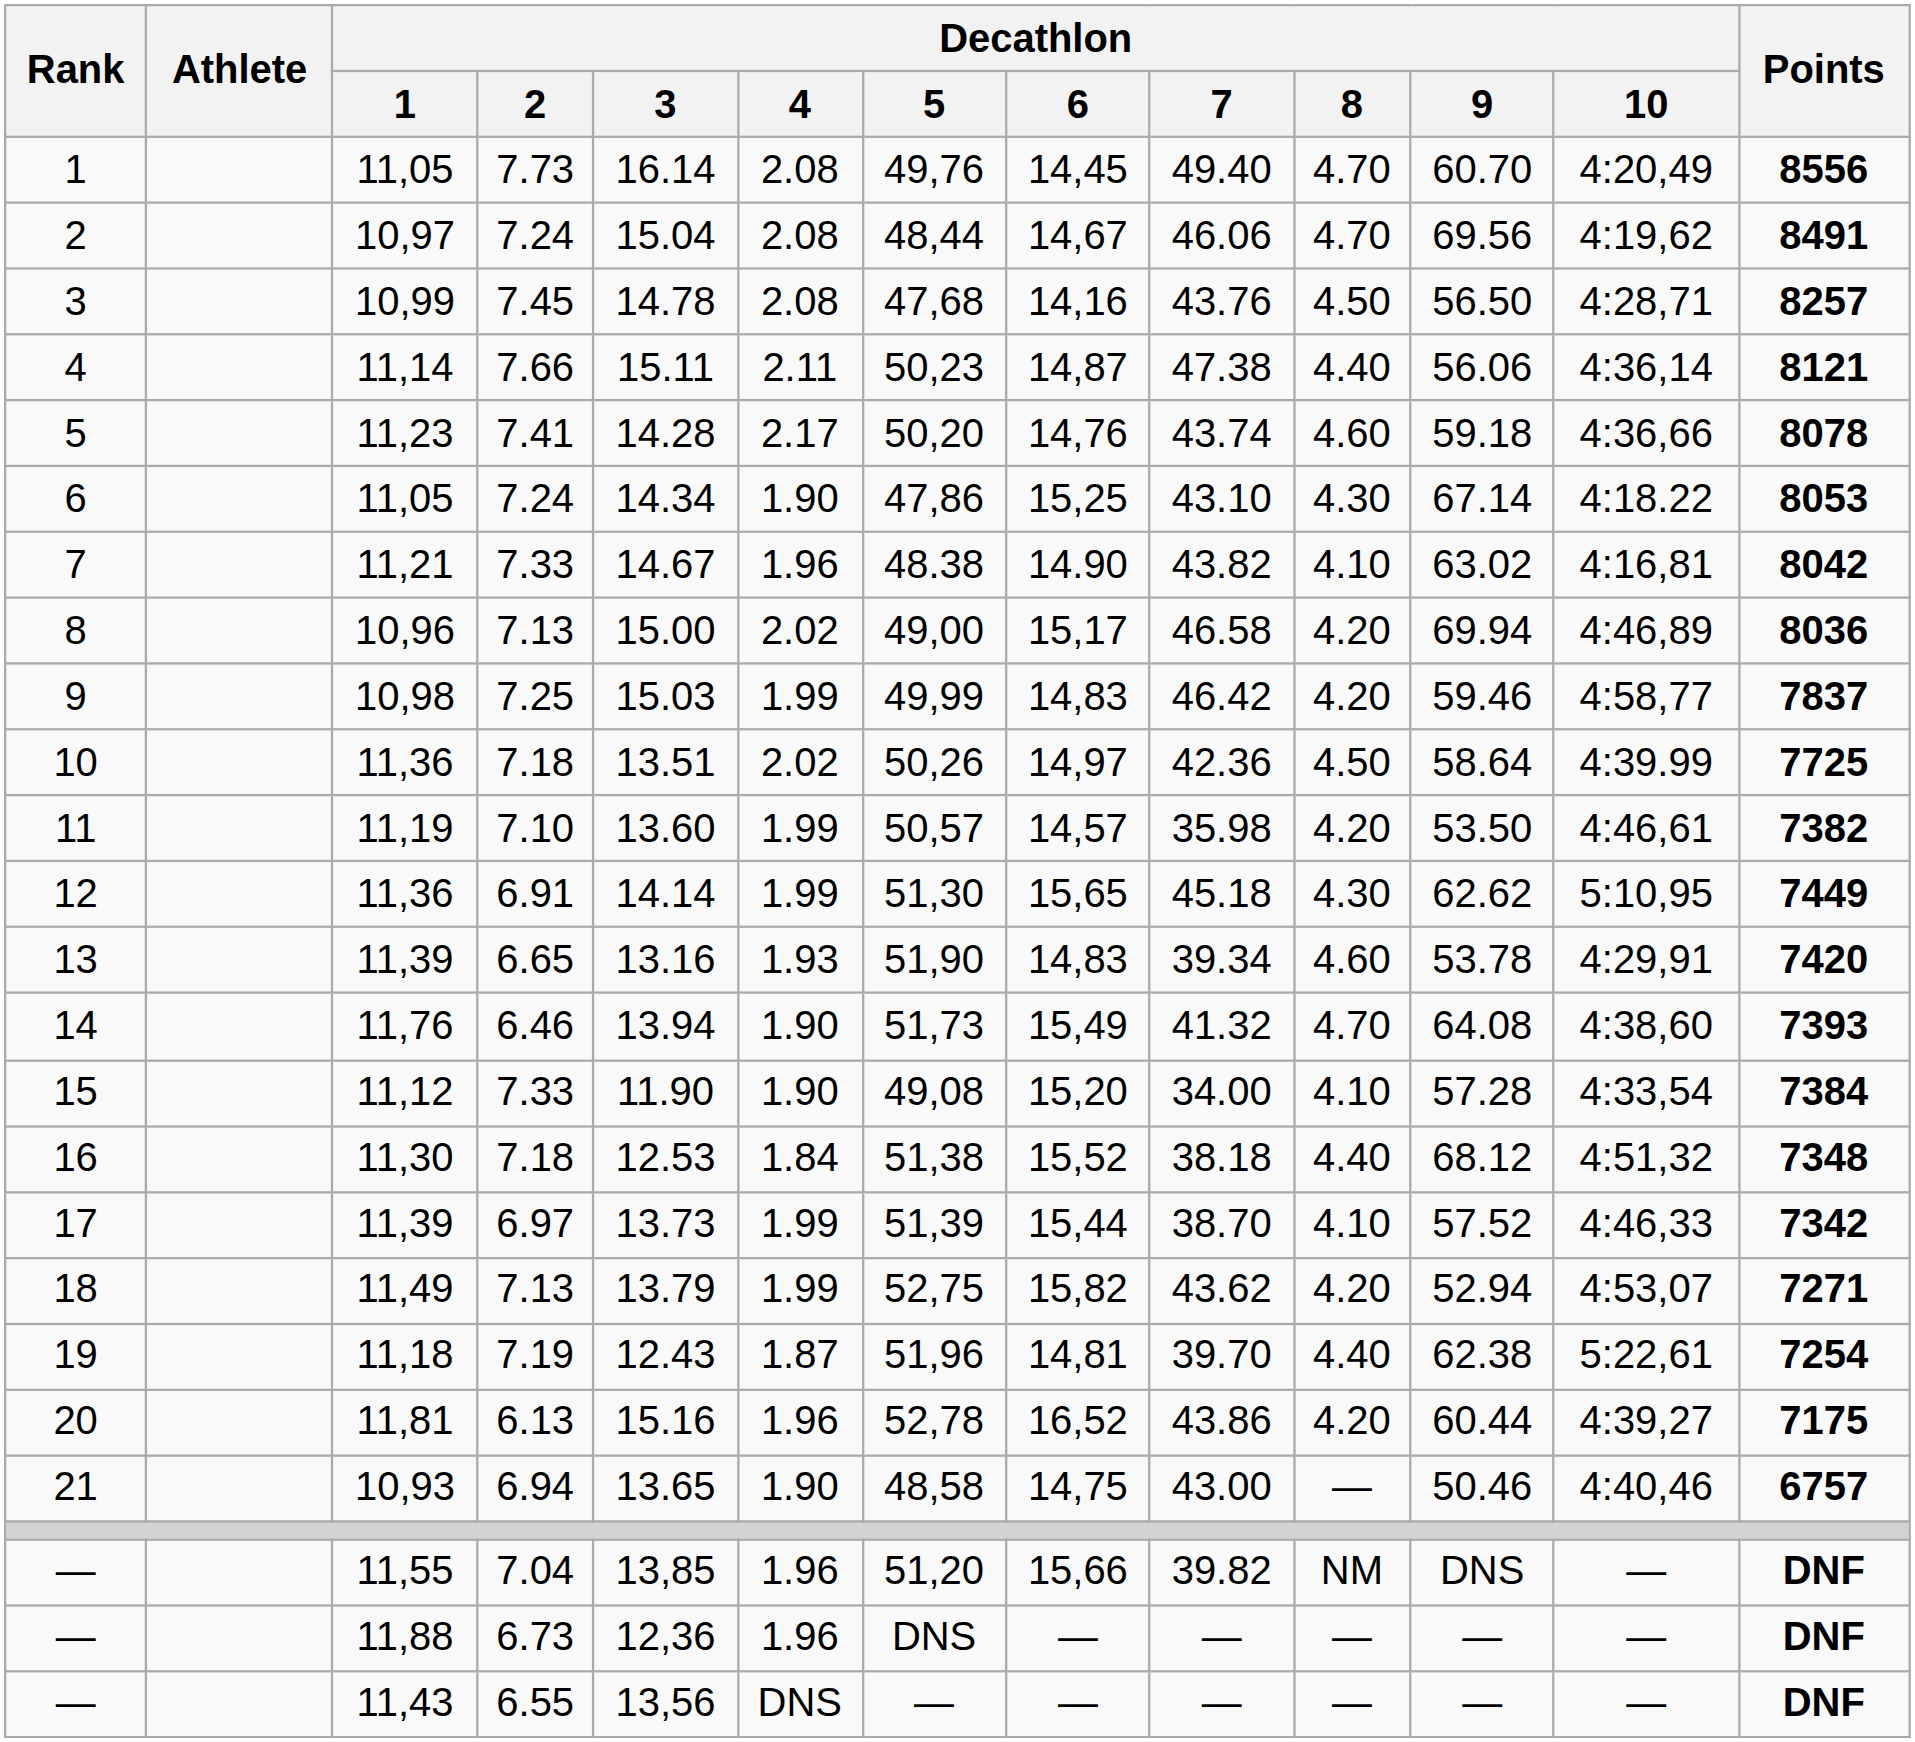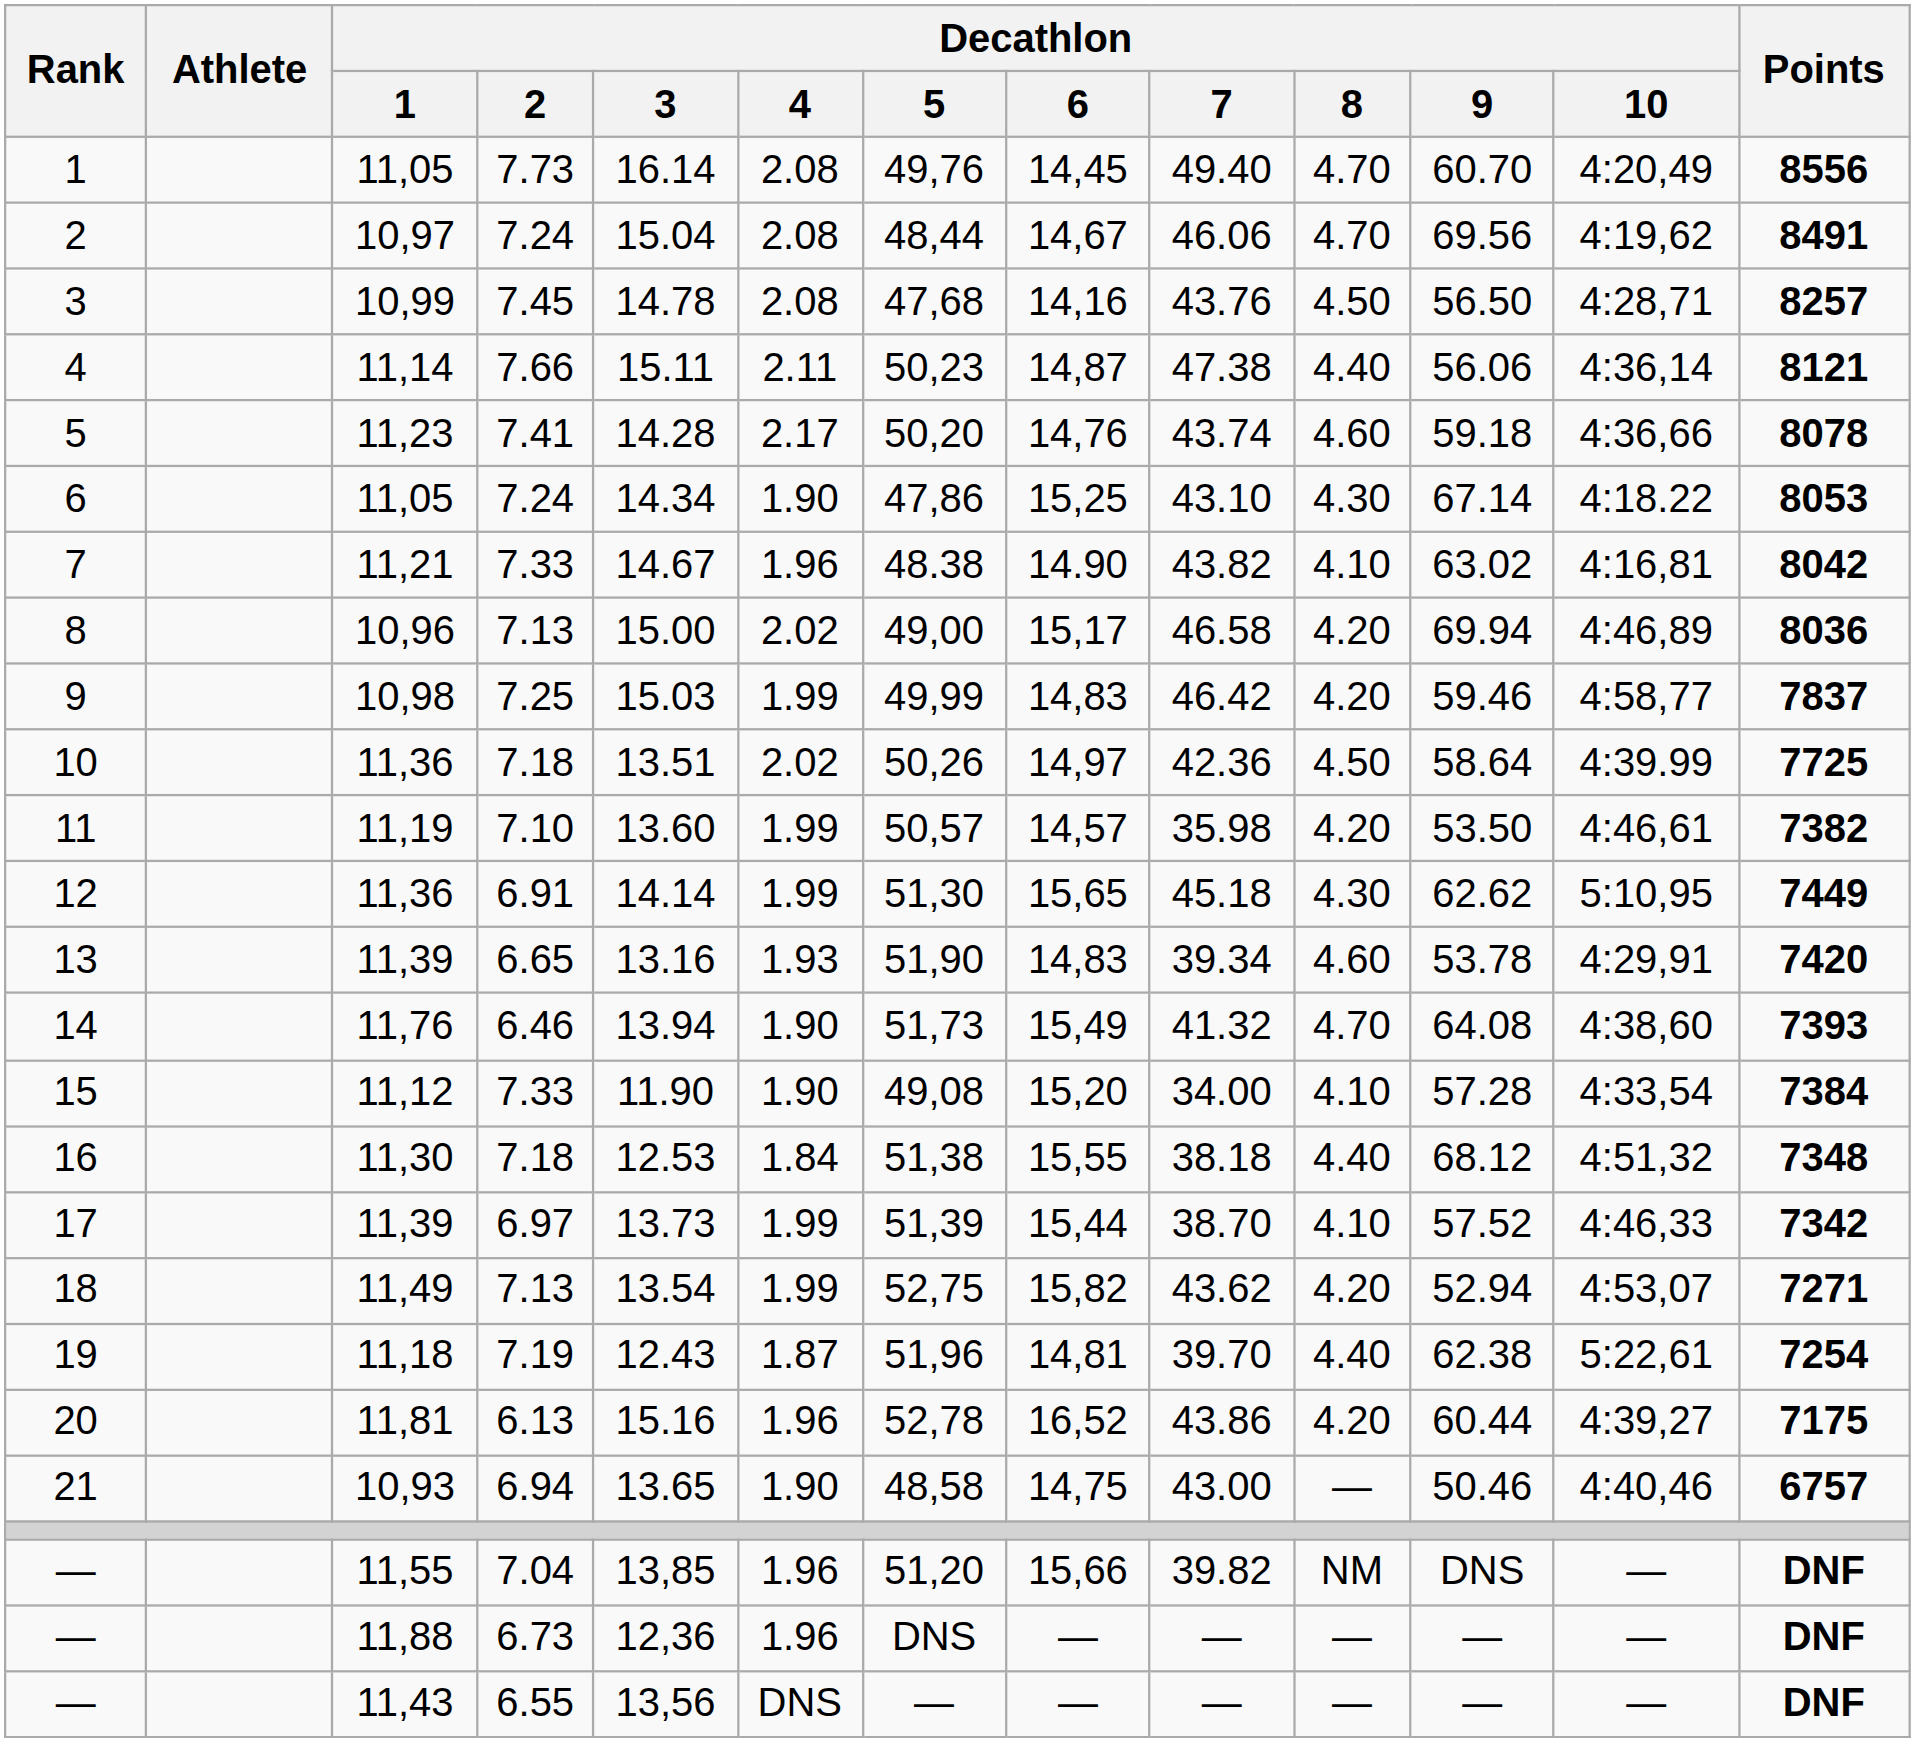 <table class="wikitable" style=" text-align:center; font-size:110%;" width="95%">
 <tr>
 <th rowspan="2">Rank</th>
 <th rowspan="2">Athlete</th>
 <th colspan="10">Decathlon</th>
 <th rowspan="2">Points</th>
 </tr>
 <tr>
 <th>1</th>
 <th>2</th>
 <th>3</th>
 <th>4</th>
 <th>5</th>
 <th>6</th>
 <th>7</th>
 <th>8</th>
 <th>9</th>
 <th>10</th>
 </tr>
 <tr>
 <td>1</td>
 <td align=left></td>
 <td>11,05</td>
 <td>7.73</td>
 <td>16.14</td>
 <td>2.08</td>
 <td>49,76</td>
 <td>14,45</td>
 <td>49.40</td>
 <td>4.70</td>
 <td>60.70</td>
 <td>4:20,49</td>
 <td><strong>8556</strong></td>
 </tr>
 <tr>
 <td>2</td>
 <td align=left></td>
 <td>10,97</td>
 <td>7.24</td>
 <td>15.04</td>
 <td>2.08</td>
 <td>48,44</td>
 <td>14,67</td>
 <td>46.06</td>
 <td>4.70</td>
 <td>69.56</td>
 <td>4:19,62</td>
 <td><strong>8491</strong></td>
 </tr>
 <tr>
 <td>3</td>
 <td align=left></td>
 <td>10,99</td>
 <td>7.45</td>
 <td>14.78</td>
 <td>2.08</td>
 <td>47,68</td>
 <td>14,16</td>
 <td>43.76</td>
 <td>4.50</td>
 <td>56.50</td>
 <td>4:28,71</td>
 <td><strong>8257</strong></td>
 </tr>
 <tr>
 <td>4</td>
 <td align=left></td>
 <td>11,14</td>
 <td>7.66</td>
 <td>15.11</td>
 <td>2.11</td>
 <td>50,23</td>
 <td>14,87</td>
 <td>47.38</td>
 <td>4.40</td>
 <td>56.06</td>
 <td>4:36,14</td>
 <td><strong>8121</strong></td>
 </tr>
 <tr>
 <td>5</td>
 <td align=left></td>
 <td>11,23</td>
 <td>7.41</td>
 <td>14.28</td>
 <td>2.17</td>
 <td>50,20</td>
 <td>14,76</td>
 <td>43.74</td>
 <td>4.60</td>
 <td>59.18</td>
 <td>4:36,66</td>
 <td><strong>8078</strong></td>
 </tr>
 <tr>
 <td>6</td>
 <td align=left></td>
 <td>11,05</td>
 <td>7.24</td>
 <td>14.34</td>
 <td>1.90</td>
 <td>47,86</td>
 <td>15,25</td>
 <td>43.10</td>
 <td>4.30</td>
 <td>67.14</td>
 <td>4:18.22</td>
 <td><strong>8053</strong></td>
 </tr>
 <tr>
 <td>7</td>
 <td align=left></td>
 <td>11,21</td>
 <td>7.33</td>
 <td>14.67</td>
 <td>1.96</td>
 <td>48.38</td>
 <td>14.90</td>
 <td>43.82</td>
 <td>4.10</td>
 <td>63.02</td>
 <td>4:16,81</td>
 <td><strong>8042</strong></td>
 </tr>
 <tr>
 <td>8</td>
 <td align=left></td>
 <td>10,96</td>
 <td>7.13</td>
 <td>15.00</td>
 <td>2.02</td>
 <td>49,00</td>
 <td>15,17</td>
 <td>46.58</td>
 <td>4.20</td>
 <td>69.94</td>
 <td>4:46,89</td>
 <td><strong>8036</strong></td>
 </tr>
 <tr>
 <td>9</td>
 <td align=left></td>
 <td>10,98</td>
 <td>7.25</td>
 <td>15.03</td>
 <td>1.99</td>
 <td>49,99</td>
 <td>14,83</td>
 <td>46.42</td>
 <td>4.20</td>
 <td>59.46</td>
 <td>4:58,77</td>
 <td><strong>7837</strong></td>
 </tr>
 <tr>
 <td>10</td>
 <td align=left></td>
 <td>11,36</td>
 <td>7.18</td>
 <td>13.51</td>
 <td>2.02</td>
 <td>50,26</td>
 <td>14,97</td>
 <td>42.36</td>
 <td>4.50</td>
 <td>58.64</td>
 <td>4:39.99</td>
 <td><strong>7725</strong></td>
 </tr>
 <tr>
 <td>11</td>
 <td align=left></td>
 <td>11,19</td>
 <td>7.10</td>
 <td>13.60</td>
 <td>1.99</td>
 <td>50,57</td>
 <td>14,57</td>
 <td>35.98</td>
 <td>4.20</td>
 <td>53.50</td>
 <td>4:46,61</td>
 <td><strong>7382</strong></td>
 </tr>
 <tr>
 <td>12</td>
 <td align=left></td>
 <td>11,36</td>
 <td>6.91</td>
 <td>14.14</td>
 <td>1.99</td>
 <td>51,30</td>
 <td>15,65</td>
 <td>45.18</td>
 <td>4.30</td>
 <td>62.62</td>
 <td>5:10,95</td>
 <td><strong>7449</strong></td>
 </tr>
 <tr>
 <td>13</td>
 <td align=left></td>
 <td>11,39</td>
 <td>6.65</td>
 <td>13.16</td>
 <td>1.93</td>
 <td>51,90</td>
 <td>14,83</td>
 <td>39.34</td>
 <td>4.60</td>
 <td>53.78</td>
 <td>4:29,91</td>
 <td><strong>7420</strong></td>
 </tr>
 <tr>
 <td>14</td>
 <td align=left></td>
 <td>11,76</td>
 <td>6.46</td>
 <td>13.94</td>
 <td>1.90</td>
 <td>51,73</td>
 <td>15,49</td>
 <td>41.32</td>
 <td>4.70</td>
 <td>64.08</td>
 <td>4:38,60</td>
 <td><strong>7393</strong></td>
 </tr>
 <tr>
 <td>15</td>
 <td align=left></td>
 <td>11,12</td>
 <td>7.33</td>
 <td>11.90</td>
 <td>1.90</td>
 <td>49,08</td>
 <td>15,20</td>
 <td>34.00</td>
 <td>4.10</td>
 <td>57.28</td>
 <td>4:33,54</td>
 <td><strong>7384</strong></td>
 </tr>
 <tr>
 <td>16</td>
 <td align=left></td>
 <td>11,30</td>
 <td>7.18</td>
 <td>12.53</td>
 <td>1.84</td>
 <td>51,38</td>
-<td>15,52</td>
+<td>15,55</td>
 <td>38.18</td>
 <td>4.40</td>
 <td>68.12</td>
 <td>4:51,32</td>
 <td><strong>7348</strong></td>
 </tr>
 <tr>
 <td>17</td>
 <td align=left></td>
 <td>11,39</td>
 <td>6.97</td>
 <td>13.73</td>
 <td>1.99</td>
 <td>51,39</td>
 <td>15,44</td>
 <td>38.70</td>
 <td>4.10</td>
 <td>57.52</td>
 <td>4:46,33</td>
 <td><strong>7342</strong></td>
 </tr>
 <tr>
 <td>18</td>
 <td align=left></td>
 <td>11,49</td>
 <td>7.13</td>
-<td>13.79</td>
+<td>13.54</td>
 <td>1.99</td>
 <td>52,75</td>
 <td>15,82</td>
 <td>43.62</td>
 <td>4.20</td>
 <td>52.94</td>
 <td>4:53,07</td>
 <td><strong>7271</strong></td>
 </tr>
 <tr>
 <td>19</td>
 <td align=left></td>
 <td>11,18</td>
 <td>7.19</td>
 <td>12.43</td>
 <td>1.87</td>
 <td>51,96</td>
 <td>14,81</td>
 <td>39.70</td>
 <td>4.40</td>
 <td>62.38</td>
 <td>5:22,61</td>
 <td><strong>7254</strong></td>
 </tr>
 <tr>
 <td>20</td>
 <td align=left></td>
 <td>11,81</td>
 <td>6.13</td>
 <td>15.16</td>
 <td>1.96</td>
 <td>52,78</td>
 <td>16,52</td>
 <td>43.86</td>
 <td>4.20</td>
 <td>60.44</td>
 <td>4:39,27</td>
 <td><strong>7175</strong></td>
 </tr>
 <tr>
 <td>21</td>
 <td align=left></td>
 <td>10,93</td>
 <td>6.94</td>
 <td>13.65</td>
 <td>1.90</td>
 <td>48,58</td>
 <td>14,75</td>
 <td>43.00</td>
 <td>—</td>
 <td>50.46</td>
 <td>4:40,46</td>
 <td><strong>6757</strong></td>
 </tr>
 <tr>
 <td colspan=13 bgcolor=lightgray></td>
 </tr>
 <tr>
 <td>—</td>
 <td align=left></td>
 <td>11,55</td>
 <td>7.04</td>
 <td>13,85</td>
 <td>1.96</td>
 <td>51,20</td>
 <td>15,66</td>
 <td>39.82</td>
 <td>NM</td>
 <td>DNS</td>
 <td>—</td>
 <td><strong>DNF</strong></td>
 </tr>
 <tr>
 <td>—</td>
 <td align=left></td>
 <td>11,88</td>
 <td>6.73</td>
 <td>12,36</td>
 <td>1.96</td>
 <td>DNS</td>
 <td>—</td>
 <td>—</td>
 <td>—</td>
 <td>—</td>
 <td>—</td>
 <td><strong>DNF</strong></td>
 </tr>
 <tr>
 <td>—</td>
 <td align=left></td>
 <td>11,43</td>
 <td>6.55</td>
 <td>13,56</td>
 <td>DNS</td>
 <td>—</td>
 <td>—</td>
 <td>—</td>
 <td>—</td>
 <td>—</td>
 <td>—</td>
 <td><strong>DNF</strong></td>
 </tr>
 </table>
